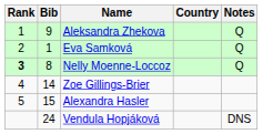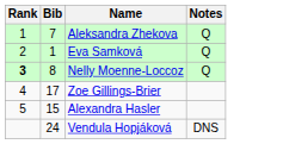 <table class="wikitable" style="text-align:center;">
 <tr>
 <th>Rank</th>
 <th>Bib</th>
 <th>Name</th>
-<th>Country</th>
 <th>Notes</th>
 </tr>
 <tr bgcolor=ccffcc>
 <td>1</td>
-<td>9</td>
+<td>7</td>
 <td align=left><a href='#'>Aleksandra Zhekova</a></td>
-<td align=left></td>
 <td>Q</td>
 </tr>
 <tr bgcolor=ccffcc>
 <td>2</td>
 <td>1</td>
 <td align=left><a href='#'>Eva Samková</a></td>
-<td align=left></td>
 <td>Q</td>
 </tr>
 <tr bgcolor=ccffcc>
 <td><strong>3</strong></td>
 <td>8</td>
 <td align=left><a href='#'>Nelly Moenne-Loccoz</a></td>
-<td align=left></td>
 <td>Q</td>
 </tr>
 <tr>
 <td>4</td>
-<td>14</td>
+<td>17</td>
 <td align=left><a href='#'>Zoe Gillings-Brier</a></td>
-<td align=left></td>
 <td></td>
 </tr>
 <tr>
 <td>5</td>
 <td>15</td>
 <td align=left><a href='#'>Alexandra Hasler</a></td>
-<td align=left></td>
 <td></td>
 </tr>
 <tr>
 <td></td>
 <td>24</td>
 <td align=left><a href='#'>Vendula Hopjáková</a></td>
-<td align=left></td>
 <td>DNS</td>
 </tr>
 </table>
